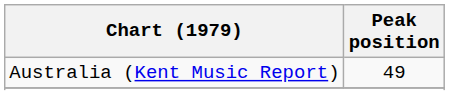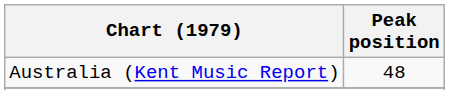 <table class="wikitable sortable">
 <tr>
 <th>Chart (1979)</th>
 <th>Peak<br>position</th>
 </tr>
 <tr>
 <td>Australia (<a href='#'>Kent Music Report</a>)</td>
-<td align="center">49</td>
+<td align="center">48</td>
 </tr>
 <tr>
 </tr>
 <tr>
 </tr>
 <tr>
 </tr>
 </table>
